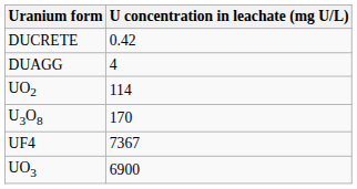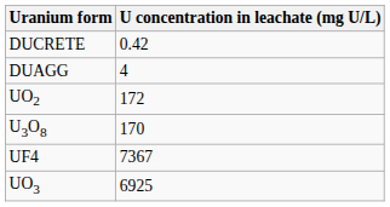 <table class="wikitable">
 <tr>
 <th>Uranium form</th>
 <th>U concentration in leachate (mg U/L)</th>
 </tr>
 <tr>
 <td>DUCRETE</td>
 <td>0.42</td>
 </tr>
 <tr>
 <td>DUAGG</td>
 <td>4</td>
 </tr>
 <tr>
 <td>UO<sub>2</sub></td>
-<td>114</td>
+<td>172</td>
 </tr>
 <tr>
 <td>U<sub>3</sub>O<sub>8</sub></td>
 <td>170</td>
 </tr>
 <tr>
 <td>UF4</td>
 <td>7367</td>
 </tr>
 <tr>
 <td>UO<sub>3</sub></td>
-<td>6900</td>
+<td>6925</td>
 </tr>
 </table>
